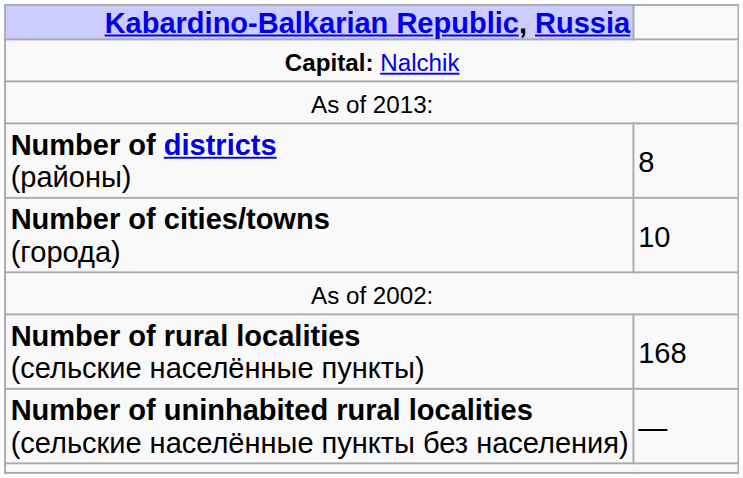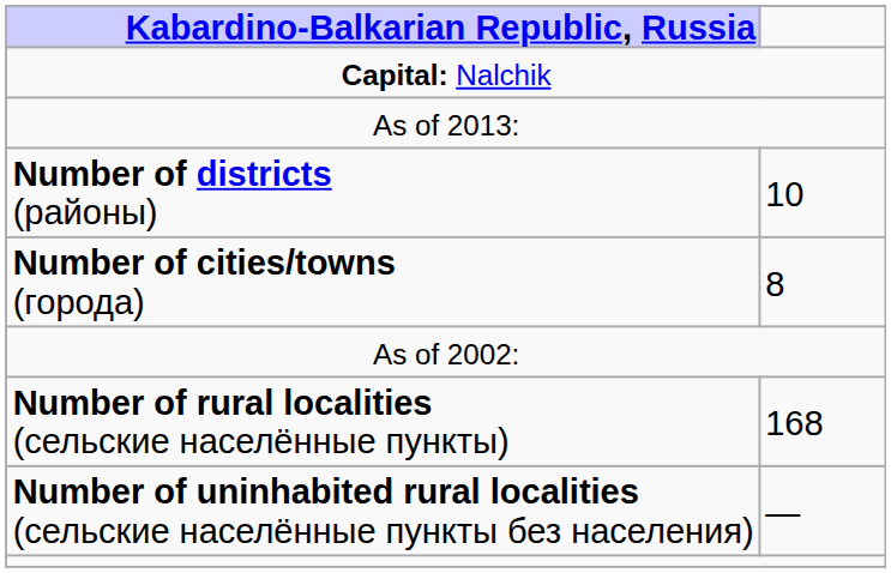 <table border=1 align="right" cellpadding=2 cellspacing=0 style="margin: 0 0 1em 1em; background: #f9f9f9; border: 1px #aaa solid; border-collapse: collapse; font-size: 95%;">
 <tr>
 <th bgcolor="#ccccff" style="padding:0 0 0 50px;"><a href='#'>Kabardino-Balkarian Republic</a>, <a href='#'>Russia</a></th>
 <td width="50px"></td>
 </tr>
 <tr>
 <td colspan=2 align="center"><small><strong>Capital:</strong> <a href='#'>Nalchik</a></small></td>
 </tr>
 <tr>
 <td colspan=2 align="center"><small>As of 2013:</small></td>
 </tr>
 <tr>
 <td><strong>Number of <a href='#'>districts</a></strong><br>(районы)</td>
-<td>8</td>
+<td>10</td>
 </tr>
 <tr>
 <td><strong>Number of cities/towns</strong><br>(города)</td>
-<td>10</td>
+<td>8</td>
 </tr>
 <tr>
 <td colspan=2 align="center"><small>As of 2002:</small></td>
 </tr>
 <tr>
 <td><strong>Number of rural localities</strong><br>(сельские населённые пункты)</td>
 <td>168</td>
 </tr>
 <tr>
 <td><strong>Number of uninhabited rural localities</strong><br>(сельские населённые пункты без населения)</td>
 <td>—</td>
 </tr>
 <tr>
 <td colspan=2></td>
 </tr>
 </table>
